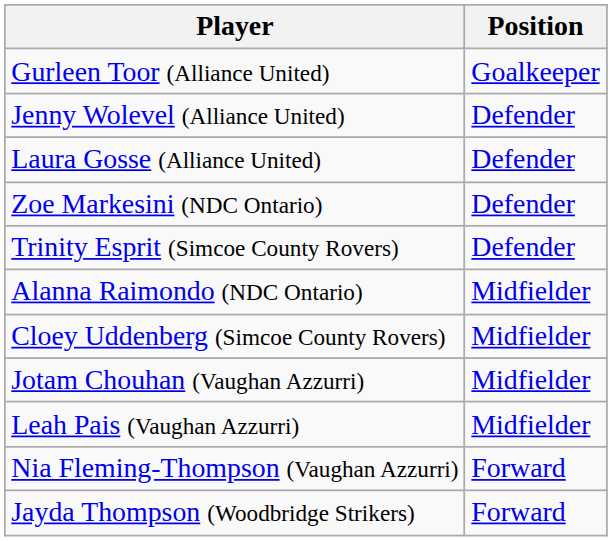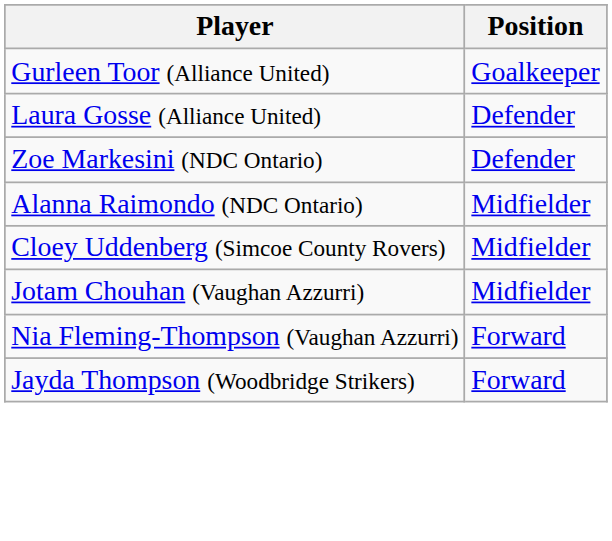 <table class="wikitable">
 <tr>
 <th>Player</th>
 <th>Position</th>
 </tr>
 <tr>
 <td><a href='#'>Gurleen Toor</a> <small>(Alliance United)</small></td>
 <td><a href='#'>Goalkeeper</a></td>
 </tr>
 <tr>
-<td><a href='#'>Jenny Wolevel</a> <small>(Alliance United)</small></td>
-<td><a href='#'>Defender</a></td>
-</tr>
-<tr>
 <td><a href='#'>Laura Gosse</a> <small>(Alliance United)</small></td>
 <td><a href='#'>Defender</a></td>
 </tr>
 <tr>
 <td><a href='#'>Zoe Markesini</a> <small>(NDC Ontario)</small></td>
-<td><a href='#'>Defender</a></td>
-</tr>
-<tr>
-<td><a href='#'>Trinity Esprit</a> <small>(Simcoe County Rovers)</small></td>
 <td><a href='#'>Defender</a></td>
 </tr>
 <tr>
 <td><a href='#'>Alanna Raimondo</a> <small>(NDC Ontario)</small></td>
 <td><a href='#'>Midfielder</a></td>
 </tr>
 <tr>
 <td><a href='#'>Cloey Uddenberg</a> <small>(Simcoe County Rovers)</small></td>
 <td><a href='#'>Midfielder</a></td>
 </tr>
 <tr>
 <td><a href='#'>Jotam Chouhan</a> <small>(Vaughan Azzurri)</small></td>
 <td><a href='#'>Midfielder</a></td>
 </tr>
 <tr>
-<td><a href='#'>Leah Pais</a> <small>(Vaughan Azzurri)</small></td>
-<td><a href='#'>Midfielder</a></td>
-</tr>
-<tr>
 <td><a href='#'>Nia Fleming-Thompson</a> <small>(Vaughan Azzurri)</small></td>
 <td><a href='#'>Forward</a></td>
 </tr>
 <tr>
 <td><a href='#'>Jayda Thompson</a> <small>(Woodbridge Strikers)</small></td>
 <td><a href='#'>Forward</a></td>
 </tr>
 </table>
